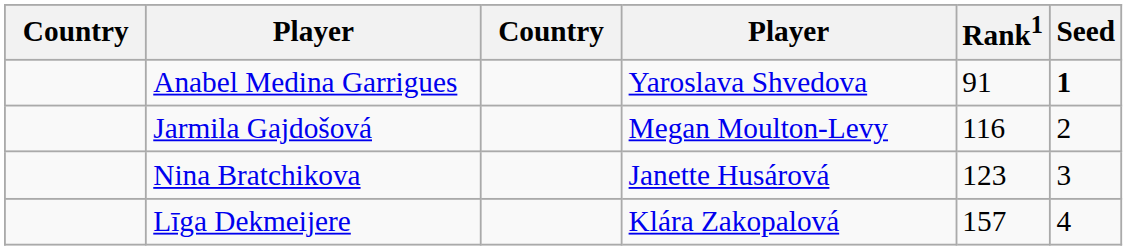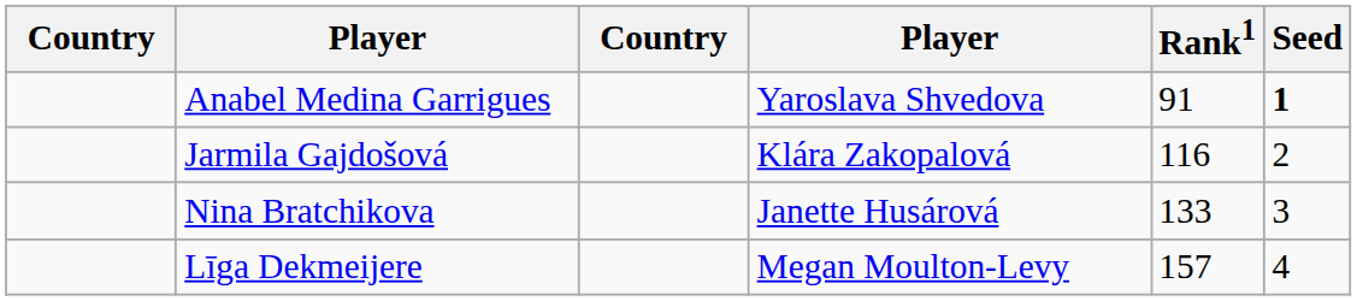 <table class="sortable wikitable">
 <tr>
 <th width="70">Country</th>
 <th width="175">Player</th>
 <th width="70">Country</th>
 <th width="175">Player</th>
 <th>Rank<sup>1</sup></th>
 <th>Seed</th>
 </tr>
 <tr>
 <td></td>
 <td><a href='#'>Anabel Medina Garrigues</a></td>
 <td></td>
 <td><a href='#'>Yaroslava Shvedova</a></td>
 <td>91</td>
 <td><strong>1</strong></td>
 </tr>
 <tr>
 <td></td>
 <td><a href='#'>Jarmila Gajdošová</a></td>
 <td></td>
-<td><a href='#'>Megan Moulton-Levy</a></td>
+<td><a href='#'>Klára Zakopalová</a></td>
 <td>116</td>
 <td>2</td>
 </tr>
 <tr>
 <td></td>
 <td><a href='#'>Nina Bratchikova</a></td>
 <td></td>
 <td><a href='#'>Janette Husárová</a></td>
-<td>123</td>
+<td>133</td>
 <td>3</td>
 </tr>
 <tr>
 <td></td>
 <td><a href='#'>Līga Dekmeijere</a></td>
 <td></td>
-<td><a href='#'>Klára Zakopalová</a></td>
+<td><a href='#'>Megan Moulton-Levy</a></td>
 <td>157</td>
 <td>4</td>
 </tr>
 </table>
